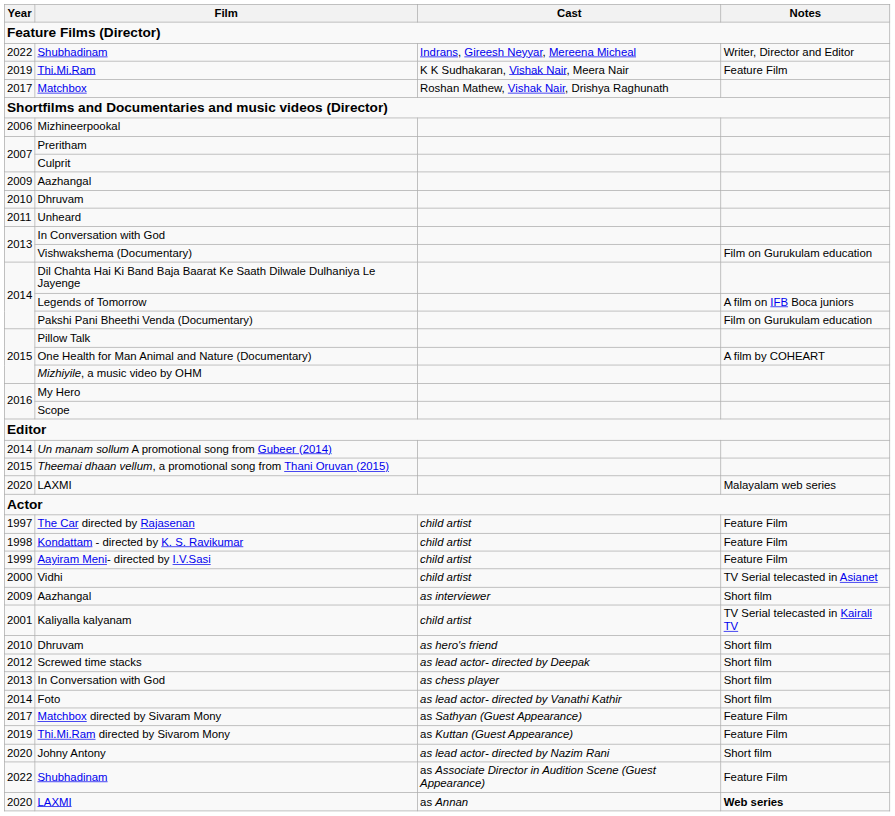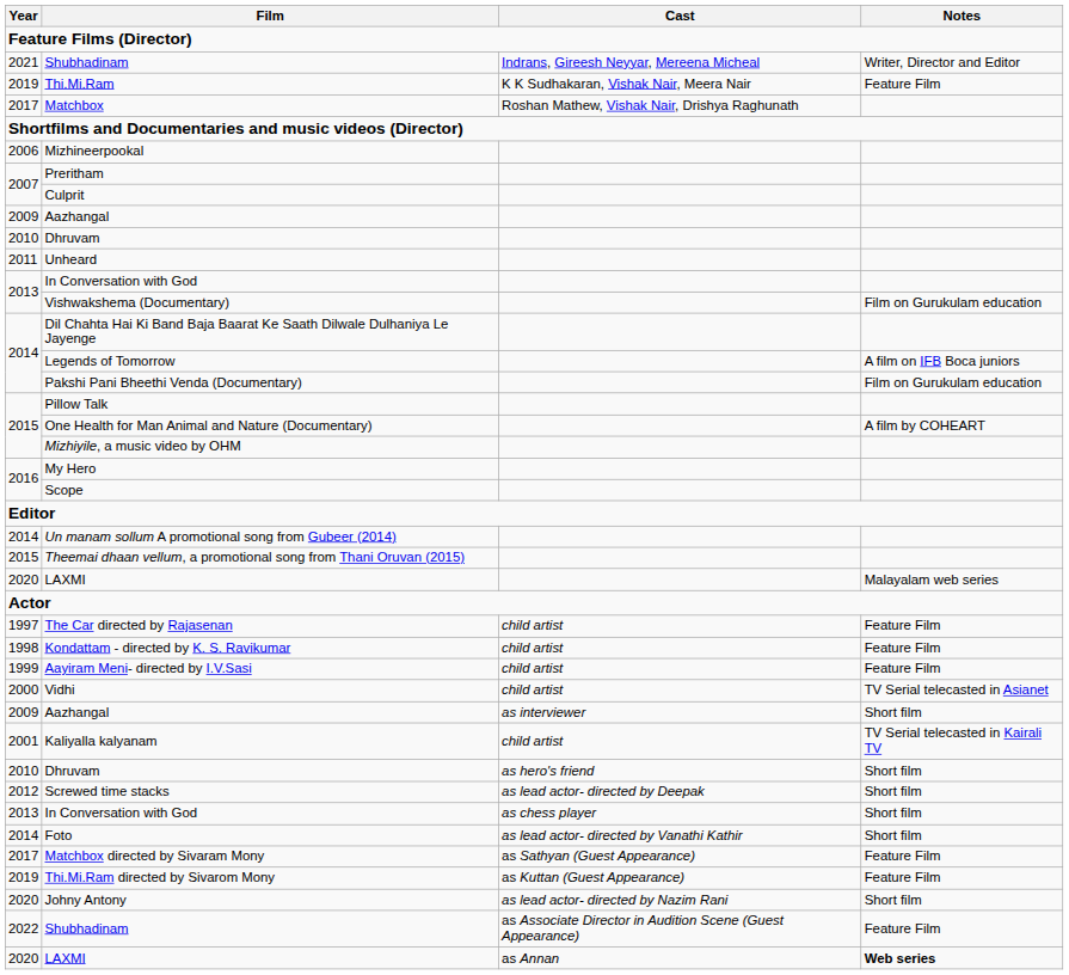 <table class="wikitable">
 <tr>
 <th>Year</th>
 <th>Film</th>
 <th>Cast</th>
 <th>Notes</th>
 </tr>
 <tr>
 <td colspan="4"><strong><big>Feature Films (Director)</big></strong></td>
 </tr>
 <tr>
-<td>2022</td>
+<td>2021</td>
 <td><a href='#'>Shubhadinam</a></td>
 <td><a href='#'>Indrans</a>, <a href='#'>Gireesh Neyyar</a>, <a href='#'>Mereena Micheal</a></td>
 <td>Writer, Director and Editor</td>
 </tr>
 <tr>
 <td>2019</td>
 <td><a href='#'>Thi.Mi.Ram</a></td>
 <td>K K Sudhakaran, <a href='#'>Vishak Nair</a>, Meera Nair</td>
 <td>Feature Film</td>
 </tr>
 <tr>
 <td>2017</td>
 <td><a href='#'>Matchbox</a></td>
 <td>Roshan Mathew, <a href='#'>Vishak Nair</a>, Drishya Raghunath</td>
 <td></td>
 </tr>
 <tr>
 <td colspan="4"><strong><big>Shortfilms and Documentaries and music videos (Director)</big></strong></td>
 </tr>
 <tr>
 <td>2006</td>
 <td>Mizhineerpookal</td>
 <td></td>
 <td></td>
 </tr>
 <tr>
 <td rowspan="2">2007</td>
 <td>Preritham</td>
 <td></td>
 <td></td>
 </tr>
 <tr>
 <td>Culprit</td>
 <td></td>
 <td></td>
 </tr>
 <tr>
 <td>2009</td>
 <td>Aazhangal</td>
 <td></td>
 <td></td>
 </tr>
 <tr>
 <td>2010</td>
 <td>Dhruvam</td>
 <td></td>
 <td></td>
 </tr>
 <tr>
 <td>2011</td>
 <td>Unheard</td>
 <td></td>
 <td></td>
 </tr>
 <tr>
 <td rowspan="2">2013</td>
 <td>In Conversation with God</td>
 <td></td>
 <td></td>
 </tr>
 <tr>
 <td>Vishwakshema (Documentary)</td>
 <td></td>
 <td>Film on Gurukulam education</td>
 </tr>
 <tr>
 <td rowspan="3">2014</td>
 <td>Dil Chahta Hai Ki Band Baja Baarat Ke Saath Dilwale Dulhaniya Le Jayenge</td>
 <td></td>
 <td></td>
 </tr>
 <tr>
 <td>Legends of Tomorrow</td>
 <td></td>
 <td>A film on <a href='#'>IFB</a> Boca juniors</td>
 </tr>
 <tr>
 <td>Pakshi Pani Bheethi Venda (Documentary)</td>
 <td></td>
 <td>Film on Gurukulam education</td>
 </tr>
 <tr>
 <td rowspan="3">2015</td>
 <td>Pillow Talk</td>
 <td></td>
 <td></td>
 </tr>
 <tr>
 <td>One Health for Man Animal and Nature (Documentary)</td>
 <td></td>
 <td>A film by COHEART</td>
 </tr>
 <tr>
 <td><em>Mizhiyile</em>, a music video by OHM</td>
 <td></td>
 <td></td>
 </tr>
 <tr>
 <td rowspan="2">2016</td>
 <td>My Hero</td>
 <td></td>
 <td></td>
 </tr>
 <tr>
 <td>Scope</td>
 <td></td>
 <td></td>
 </tr>
 <tr>
 <td colspan="4"><strong><big>Editor</big></strong></td>
 </tr>
 <tr>
 <td>2014</td>
 <td><em>Un manam sollum</em> A promotional song from <a href='#'>Gubeer (2014)</a></td>
 <td></td>
 <td></td>
 </tr>
 <tr>
 <td>2015</td>
 <td><em>Theemai dhaan vellum</em>, a promotional song from <a href='#'>Thani Oruvan (2015)</a></td>
 <td></td>
 <td></td>
 </tr>
 <tr>
 <td>2020</td>
 <td>LAXMI</td>
 <td></td>
 <td>Malayalam web series</td>
 </tr>
 <tr>
 <td colspan="4"><strong><big>Actor</big></strong></td>
 </tr>
 <tr>
 <td>1997</td>
 <td><a href='#'>The Car</a> directed by <a href='#'>Rajasenan</a></td>
 <td><em>child artist</em></td>
 <td>Feature Film</td>
 </tr>
 <tr>
 <td>1998</td>
 <td><a href='#'>Kondattam</a> - directed by <a href='#'>K. S. Ravikumar</a></td>
 <td><em>child artist</em></td>
 <td>Feature Film</td>
 </tr>
 <tr>
 <td>1999</td>
 <td><a href='#'>Aayiram Meni</a>- directed by <a href='#'>I.V.Sasi</a></td>
 <td><em>child artist</em></td>
 <td>Feature Film</td>
 </tr>
 <tr>
 <td>2000</td>
 <td>Vidhi</td>
 <td><em>child artist</em></td>
 <td>TV Serial telecasted in <a href='#'>Asianet</a></td>
 </tr>
 <tr>
 <td>2009</td>
 <td>Aazhangal</td>
 <td><em>as interviewer</em></td>
 <td>Short film</td>
 </tr>
 <tr>
 <td>2001</td>
 <td>Kaliyalla kalyanam</td>
 <td><em>child artist</em></td>
 <td>TV Serial telecasted in <a href='#'>Kairali TV</a></td>
 </tr>
 <tr>
 <td>2010</td>
 <td>Dhruvam</td>
 <td><em>as hero's friend</em></td>
 <td>Short film</td>
 </tr>
 <tr>
 <td>2012</td>
 <td>Screwed time stacks</td>
 <td><em>as lead actor- directed by Deepak</em></td>
 <td>Short film</td>
 </tr>
 <tr>
 <td>2013</td>
 <td>In Conversation with God</td>
 <td><em>as chess player</em></td>
 <td>Short film</td>
 </tr>
 <tr>
 <td>2014</td>
 <td>Foto</td>
 <td><em>as lead actor- directed by Vanathi Kathir</em></td>
 <td>Short film</td>
 </tr>
 <tr>
 <td>2017</td>
 <td><a href='#'>Matchbox</a> directed by Sivaram Mony</td>
 <td>as <em>Sathyan (Guest Appearance)</em></td>
 <td>Feature Film</td>
 </tr>
 <tr>
 <td>2019</td>
 <td><a href='#'>Thi.Mi.Ram</a> directed by Sivarom Mony</td>
 <td>as <em>Kuttan (Guest Appearance)</em></td>
 <td>Feature Film</td>
 </tr>
 <tr>
 <td>2020</td>
 <td>Johny Antony</td>
 <td><em>as lead actor- directed by Nazim Rani</em></td>
 <td>Short film</td>
 </tr>
 <tr>
 <td>2022</td>
 <td><a href='#'>Shubhadinam</a></td>
 <td>as <em>Associate Director in Audition Scene (Guest Appearance)</em></td>
 <td>Feature Film</td>
 </tr>
 <tr>
 <td>2020</td>
 <td><a href='#'>LAXMI</a></td>
 <td>as <em>Annan</em></td>
 <td><strong>Web series</strong></td>
 </tr>
 </table>
